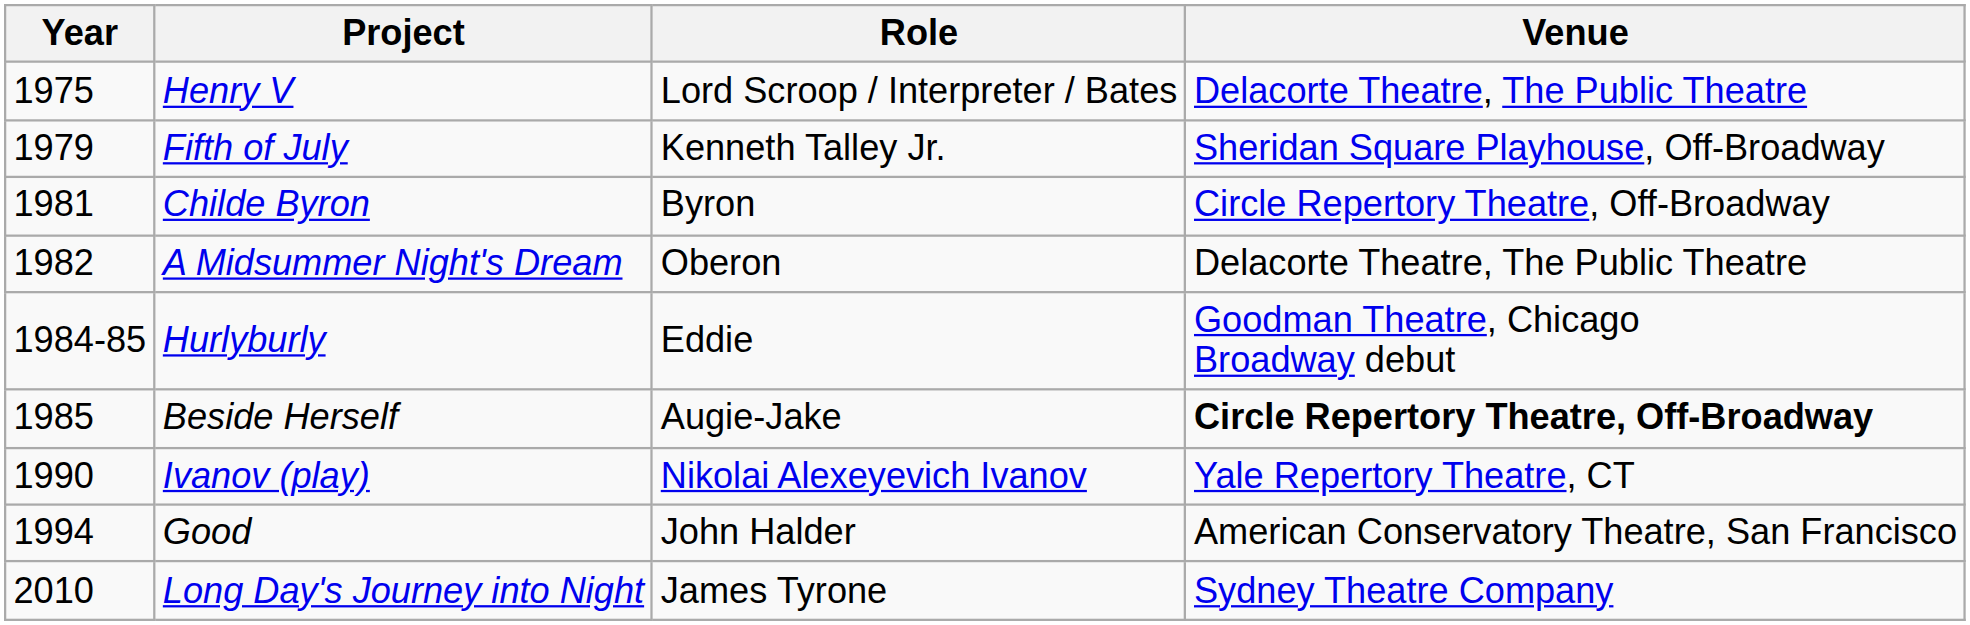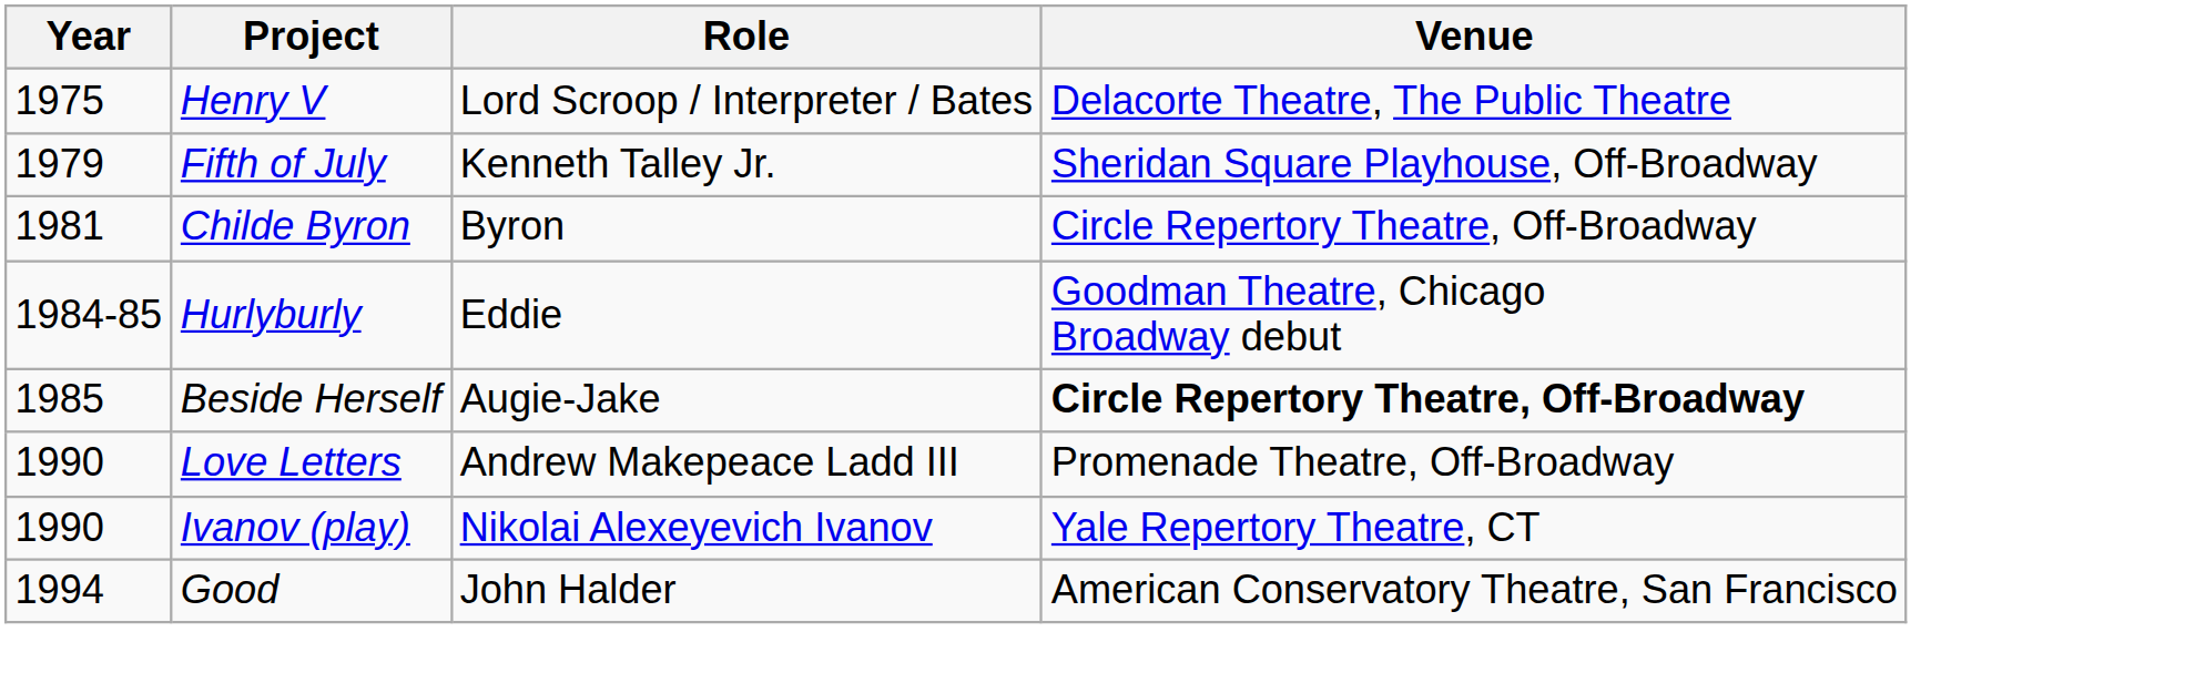 <table class="wikitable unsortable">
 <tr>
 <th>Year</th>
 <th>Project</th>
 <th>Role</th>
 <th>Venue</th>
 </tr>
 <tr>
 <td>1975</td>
 <td><em><a href='#'>Henry V</a></em></td>
 <td>Lord Scroop / Interpreter / Bates</td>
 <td><a href='#'>Delacorte Theatre</a>, <a href='#'>The Public Theatre</a></td>
 </tr>
 <tr>
 <td>1979</td>
 <td><em><a href='#'>Fifth of July</a></em></td>
 <td>Kenneth Talley Jr.</td>
 <td><a href='#'>Sheridan Square Playhouse</a>, Off-Broadway</td>
 </tr>
 <tr>
 <td>1981</td>
 <td><em><a href='#'>Childe Byron</a></em></td>
 <td>Byron</td>
 <td><a href='#'>Circle Repertory Theatre</a>, Off-Broadway</td>
 </tr>
 <tr>
-<td>1982</td>
-<td><em><a href='#'>A Midsummer Night's Dream</a></em></td>
-<td>Oberon</td>
-<td>Delacorte Theatre, The Public Theatre</td>
-</tr>
-<tr>
 <td>1984-85</td>
 <td><em><a href='#'>Hurlyburly</a></em></td>
 <td>Eddie</td>
 <td><a href='#'>Goodman Theatre</a>, Chicago <br> <a href='#'>Broadway</a> debut</td>
 </tr>
 <tr>
 <td>1985</td>
 <td><em>Beside Herself</em></td>
 <td>Augie-Jake</td>
 <td><strong>Circle Repertory Theatre, Off-Broadway</strong></td>
 </tr>
 <tr>
 <td>1990</td>
+<td><em><a href='#'>Love Letters</a></em></td>
+<td>Andrew Makepeace Ladd III</td>
+<td>Promenade Theatre, Off-Broadway</td>
+</tr>
+<tr>
+<td>1990</td>
 <td><em><a href='#'>Ivanov (play)</a></em></td>
 <td><a href='#'>Nikolai Alexeyevich Ivanov</a></td>
 <td><a href='#'>Yale Repertory Theatre</a>, CT</td>
 </tr>
 <tr>
 <td>1994</td>
 <td><em>Good</em></td>
 <td>John Halder</td>
 <td>American Conservatory Theatre, San Francisco</td>
 </tr>
-<tr>
-<td>2010</td>
-<td><em><a href='#'>Long Day's Journey into Night</a></em></td>
-<td>James Tyrone</td>
-<td><a href='#'>Sydney Theatre Company</a></td>
-</tr>
 </table>
